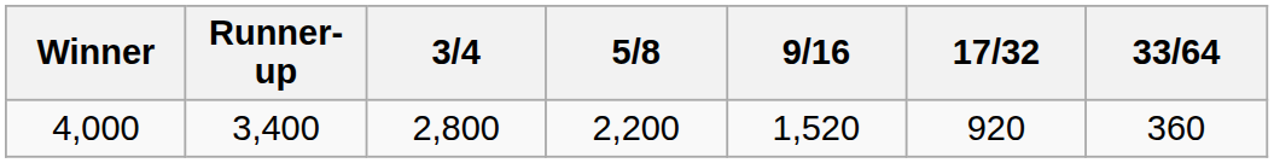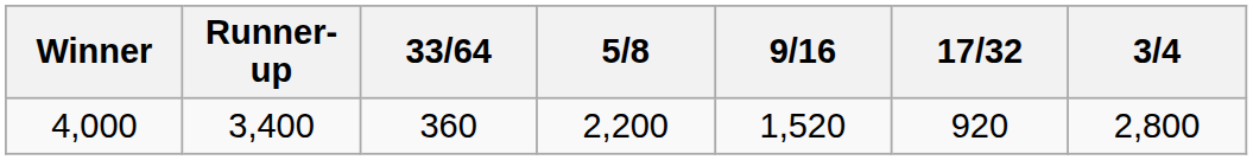 <table class="wikitable" style="text-align:center">
 <tr>
 <th width="75">Winner</th>
 <th width="75">Runner-up</th>
-<th width="75">3/4</th>
+<th width="75">33/64</th>
 <th width="75">5/8</th>
 <th width="75">9/16</th>
 <th width="75">17/32</th>
-<th width="75">33/64</th>
+<th width="75">3/4</th>
 </tr>
 <tr>
 <td>4,000</td>
 <td>3,400</td>
-<td>2,800</td>
+<td>360</td>
 <td>2,200</td>
 <td>1,520</td>
 <td>920</td>
-<td>360</td>
+<td>2,800</td>
 </tr>
 </table>
